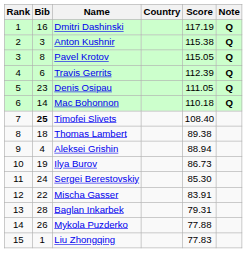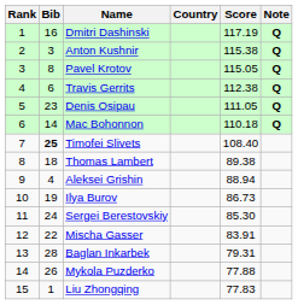 <table class="wikitable sortable" style="text-align:center">
 <tr>
 <th>Rank</th>
 <th>Bib</th>
 <th>Name</th>
 <th>Country</th>
 <th>Score</th>
 <th>Note</th>
 </tr>
 <tr bgcolor="ccffcc">
 <td>1</td>
 <td>16</td>
 <td align=left><a href='#'>Dmitri Dashinski</a></td>
 <td align=left></td>
 <td>117.19</td>
 <td><strong>Q</strong></td>
 </tr>
 <tr bgcolor="ccffcc">
 <td>2</td>
 <td>3</td>
 <td align=left><a href='#'>Anton Kushnir</a></td>
 <td align=left></td>
 <td>115.38</td>
 <td><strong>Q</strong></td>
 </tr>
 <tr bgcolor="ccffcc">
 <td>3</td>
 <td>8</td>
 <td align=left><a href='#'>Pavel Krotov</a></td>
 <td align=left></td>
 <td>115.05</td>
 <td><strong>Q</strong></td>
 </tr>
 <tr bgcolor="ccffcc">
 <td>4</td>
 <td>6</td>
 <td align=left><a href='#'>Travis Gerrits</a></td>
 <td align=left></td>
-<td>112.39</td>
+<td>112.38</td>
 <td><strong>Q</strong></td>
 </tr>
 <tr bgcolor="ccffcc">
 <td>5</td>
 <td>23</td>
 <td align=left><a href='#'>Denis Osipau</a></td>
 <td align=left></td>
 <td>111.05</td>
 <td><strong>Q</strong></td>
 </tr>
 <tr bgcolor="ccffcc">
 <td>6</td>
 <td>14</td>
 <td align=left><a href='#'>Mac Bohonnon</a></td>
 <td align=left></td>
 <td>110.18</td>
 <td><strong>Q</strong></td>
 </tr>
 <tr>
 <td>7</td>
 <td><strong>25</strong></td>
 <td align=left><a href='#'>Timofei Slivets</a></td>
 <td align=left></td>
 <td>108.40</td>
 <td></td>
 </tr>
 <tr>
 <td>8</td>
 <td>18</td>
 <td align=left><a href='#'>Thomas Lambert</a></td>
 <td align=left></td>
 <td>89.38</td>
 <td></td>
 </tr>
 <tr>
 <td>9</td>
 <td>4</td>
 <td align=left><a href='#'>Aleksei Grishin</a></td>
 <td align=left></td>
 <td>88.94</td>
 <td></td>
 </tr>
 <tr>
 <td>10</td>
 <td>19</td>
 <td align=left><a href='#'>Ilya Burov</a></td>
 <td align=left></td>
 <td>86.73</td>
 <td></td>
 </tr>
 <tr>
 <td>11</td>
 <td>24</td>
 <td align=left><a href='#'>Sergei Berestovskiy</a></td>
 <td align=left></td>
 <td>85.30</td>
 <td></td>
 </tr>
 <tr>
 <td>12</td>
 <td>22</td>
 <td align=left><a href='#'>Mischa Gasser</a></td>
 <td align=left></td>
 <td>83.91</td>
 <td></td>
 </tr>
 <tr>
 <td>13</td>
 <td>28</td>
 <td align=left><a href='#'>Baglan Inkarbek</a></td>
 <td align=left></td>
 <td>79.31</td>
 <td></td>
 </tr>
 <tr>
 <td>14</td>
 <td>26</td>
 <td align=left><a href='#'>Mykola Puzderko</a></td>
 <td align=left></td>
 <td>77.88</td>
 <td></td>
 </tr>
 <tr>
 <td>15</td>
 <td>1</td>
 <td align=left><a href='#'>Liu Zhongqing</a></td>
 <td align=left></td>
 <td>77.83</td>
 <td></td>
 </tr>
 </table>
